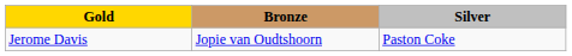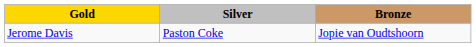 <table class="wikitable" style="text-align:left">
 <tr align="center">
 <td width=200 bgcolor=gold><strong>Gold</strong></td>
+<td width=200 bgcolor=silver><strong>Silver</strong></td>
 <td width=200 bgcolor=CC9966><strong>Bronze</strong></td>
-<td width=200 bgcolor=silver><strong>Silver</strong></td>
 </tr>
 <tr>
 <td><a href='#'>Jerome Davis</a><br><em></em></td>
+<td><a href='#'>Paston Coke</a><br><em></em></td>
 <td><a href='#'>Jopie van Oudtshoorn</a><br><em></em></td>
-<td><a href='#'>Paston Coke</a><br><em></em></td>
 </tr>
 </table>
